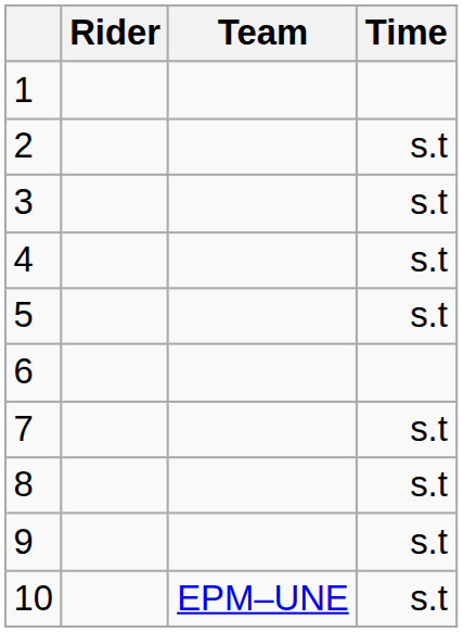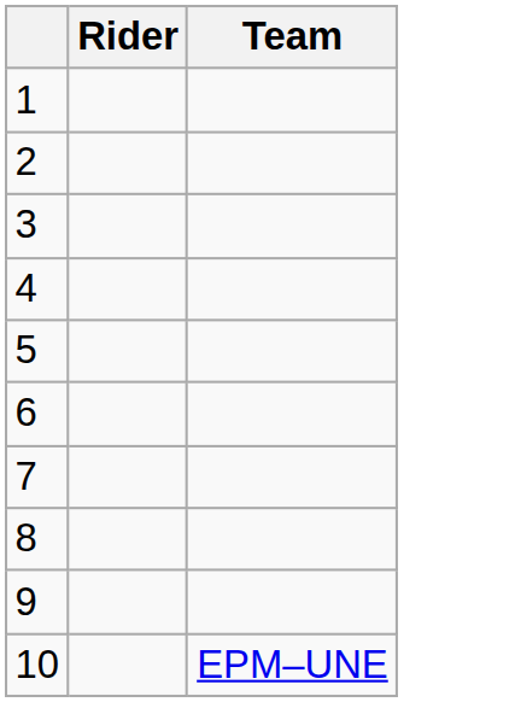 <table class="wikitable">
 <tr>
 <th></th>
 <th>Rider</th>
 <th>Team</th>
-<th>Time</th>
 </tr>
 <tr>
 <td>1</td>
 <td> </td>
 <td></td>
-<td align="right"></td>
 </tr>
 <tr>
 <td>2</td>
 <td></td>
 <td></td>
-<td align="right">s.t</td>
 </tr>
 <tr>
 <td>3</td>
 <td></td>
 <td></td>
-<td align="right">s.t</td>
 </tr>
 <tr>
 <td>4</td>
 <td></td>
 <td></td>
-<td align="right">s.t</td>
 </tr>
 <tr>
 <td>5</td>
 <td></td>
 <td></td>
-<td align="right">s.t</td>
 </tr>
 <tr>
 <td>6</td>
 <td> </td>
 <td></td>
-<td align="right"></td>
 </tr>
 <tr>
 <td>7</td>
 <td></td>
 <td></td>
-<td align="right">s.t</td>
 </tr>
 <tr>
 <td>8</td>
 <td> </td>
 <td></td>
-<td align="right">s.t</td>
 </tr>
 <tr>
 <td>9</td>
 <td></td>
 <td></td>
-<td align="right">s.t</td>
 </tr>
 <tr>
 <td>10</td>
 <td></td>
 <td><a href='#'>EPM–UNE</a></td>
-<td align="right">s.t</td>
 </tr>
 </table>
